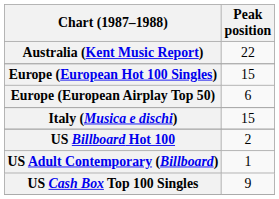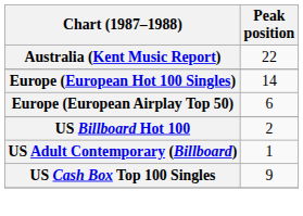 <table class="wikitable sortable plainrowheaders" style="text-align:center">
 <tr>
 <th scope="col">Chart (1987–1988)</th>
 <th scope="col">Peak<br>position</th>
 </tr>
 <tr>
 <th scope="row">Australia (<a href='#'>Kent Music Report</a>)</th>
 <td>22</td>
 </tr>
 <tr>
 </tr>
 <tr>
 </tr>
 <tr>
 </tr>
 <tr>
 </tr>
 <tr>
 <th scope="row">Europe (<a href='#'>European Hot 100 Singles</a>)</th>
-<td>15</td>
+<td>14</td>
 </tr>
 <tr>
 <th scope="row">Europe (European Airplay Top 50)</th>
 <td style="text-align:center;">6</td>
 </tr>
 <tr>
-</tr>
-<tr>
-<th scope="row">Italy (<em><a href='#'>Musica e dischi</a></em>)</th>
-<td>15</td>
 </tr>
 <tr>
 </tr>
 <tr>
 </tr>
 <tr>
 </tr>
 <tr>
 </tr>
 <tr>
 </tr>
 <tr>
 </tr>
 <tr>
 <th scope="row">US <a href='#'><em>Billboard</em> Hot 100</a></th>
 <td>2</td>
 </tr>
 <tr>
 <th scope="row">US <a href='#'>Adult Contemporary</a> (<em><a href='#'>Billboard</a></em>)</th>
 <td>1</td>
 </tr>
 <tr>
 <th scope="row">US <em><a href='#'>Cash Box</a></em> Top 100 Singles</th>
 <td>9</td>
 </tr>
 <tr>
 </tr>
 </table>
